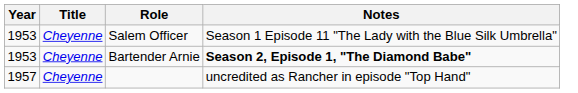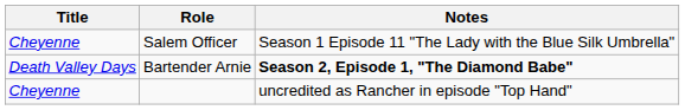 <table class="wikitable plainrowheaders sortable">
 <tr>
-<th scope="col">Year</th>
 <th scope="col">Title</th>
 <th scope="col">Role</th>
 <th scope="col" class="unsortable">Notes</th>
 </tr>
 <tr>
-<td>1953</td>
 <td><em><a href='#'>Cheyenne</a></em></td>
 <td>Salem Officer</td>
 <td>Season 1 Episode 11 "The Lady with the Blue Silk Umbrella"</td>
 </tr>
 <tr>
-<td>1953</td>
-<td><em><a href='#'>Cheyenne</a></em></td>
+<td><em><a href='#'>Death Valley Days</a></em></td>
 <td>Bartender Arnie</td>
 <td><strong>Season 2, Episode 1, "The Diamond Babe"</strong></td>
 </tr>
 <tr>
-<td>1957</td>
 <td><em><a href='#'>Cheyenne</a></em></td>
 <td></td>
 <td>uncredited as Rancher in episode "Top Hand"</td>
 </tr>
 </table>
